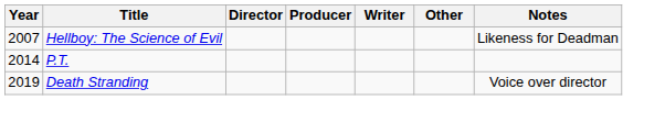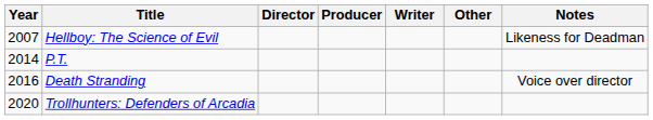 <table class="wikitable" style="text-align:center">
 <tr>
 <th>Year</th>
 <th>Title</th>
 <th width=60>Director</th>
 <th width=60>Producer</th>
 <th width=60>Writer</th>
 <th width=60>Other</th>
 <th>Notes</th>
 </tr>
 <tr>
 <td>2007</td>
 <td style="text-align:left"><em><a href='#'>Hellboy: The Science of Evil</a></em></td>
 <td></td>
 <td></td>
 <td></td>
 <td></td>
 <td>Likeness for Deadman</td>
 </tr>
 <tr>
 <td>2014</td>
 <td style="text-align:left"><em><a href='#'>P.T.</a></em></td>
 <td></td>
 <td></td>
 <td></td>
 <td></td>
 <td></td>
 </tr>
 <tr>
-<td>2019</td>
+<td>2016</td>
 <td style="text-align:left"><em><a href='#'>Death Stranding</a></em></td>
 <td></td>
 <td></td>
 <td></td>
 <td></td>
 <td>Voice over director</td>
 </tr>
+<tr>
+<td>2020</td>
+<td style="text-align:left"><em><a href='#'>Trollhunters: Defenders of Arcadia</a></em></td>
+<td></td>
+<td></td>
+<td></td>
+<td></td>
+<td></td>
+</tr>
 </table>
